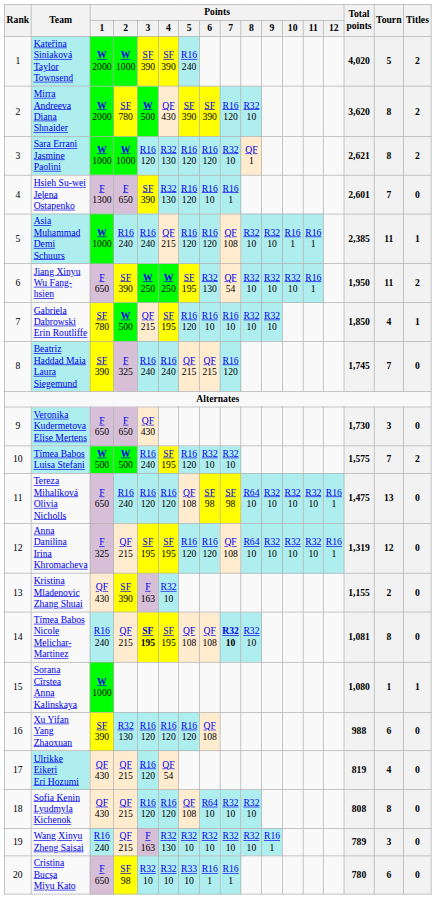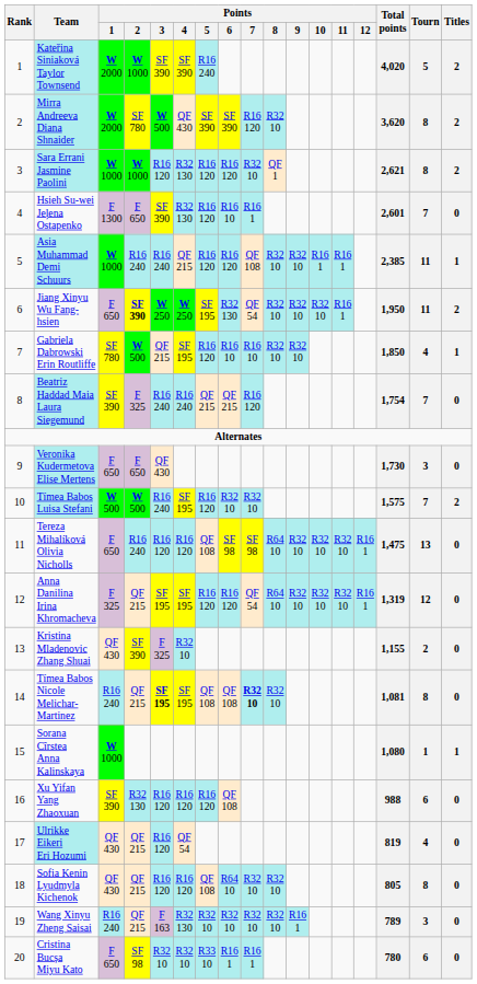 <table class="wikitable nowrap" style=font-size:90%;text-align:center>
 <tr>
 <th rowspan=2>Rank</th>
 <th rowspan=2>Team</th>
 <th colspan=12>Points</th>
 <th rowspan=2>Total<br>points</th>
 <th rowspan=2>Tourn</th>
 <th rowspan=2>Titles</th>
 </tr>
 <tr>
 <th width=25>1</th>
 <th width=25>2</th>
 <th width=25>3</th>
 <th width=25>4</th>
 <th width=25>5</th>
 <th width=25>6</th>
 <th width=25>7</th>
 <th width=25>8</th>
 <th width=25>9</th>
 <th width=25>10</th>
 <th width=25>11</th>
 <th width=25>12</th>
 </tr>
 <tr>
 <td>1</td>
 <td align=left bgcolor=afeeee> <a href='#'>Kateřina Siniaková</a> <br> <a href='#'>Taylor Townsend</a></td>
 <td bgcolor=lime><strong><a href='#'>W</a></strong><br>2000</td>
 <td bgcolor=lime><strong><a href='#'>W</a></strong><br>1000</td>
 <td bgcolor=yellow><a href='#'>SF</a><br>390</td>
 <td bgcolor=yellow><a href='#'>SF</a><br>390</td>
 <td bgcolor=afeeee><a href='#'>R16</a><br>240</td>
 <td></td>
 <td></td>
 <td></td>
 <td></td>
 <td></td>
 <td></td>
 <td></td>
 <th>4,020</th>
 <th>5</th>
 <th>2</th>
 </tr>
 <tr>
 <td>2</td>
 <td align=left bgcolor=afeeee> <a href='#'>Mirra Andreeva</a> <br> <a href='#'>Diana Shnaider</a></td>
 <td bgcolor=lime><strong><a href='#'>W</a></strong><br>2000</td>
 <td bgcolor=yellow><a href='#'>SF</a><br>780</td>
 <td bgcolor=lime><strong><a href='#'>W</a></strong><br>500</td>
 <td bgcolor=ffebcd><a href='#'>QF</a><br>430</td>
 <td bgcolor=yellow><a href='#'>SF</a><br>390</td>
 <td bgcolor=yellow><a href='#'>SF</a><br>390</td>
 <td bgcolor=afeeee><a href='#'>R16</a><br>120</td>
 <td bgcolor=afeeee><a href='#'>R32</a><br>10</td>
 <td></td>
 <td></td>
 <td></td>
 <td></td>
 <th>3,620</th>
 <th>8</th>
 <th>2</th>
 </tr>
 <tr>
 <td>3</td>
 <td align=left bgcolor=afeeee> <a href='#'>Sara Errani</a> <br> <a href='#'>Jasmine Paolini</a></td>
 <td bgcolor=lime><strong><a href='#'>W</a></strong><br>1000</td>
 <td bgcolor=lime><strong><a href='#'>W</a></strong><br>1000</td>
 <td bgcolor=afeeee><a href='#'>R16</a><br>120</td>
 <td bgcolor=afeeee><a href='#'>R32</a><br>130</td>
 <td bgcolor=afeeee><a href='#'>R16</a><br>120</td>
 <td bgcolor=afeeee><a href='#'>R16</a><br>120</td>
 <td bgcolor=afeeee><a href='#'>R32</a><br>10</td>
 <td bgcolor=ffebcd><a href='#'>QF</a><br>1</td>
 <td></td>
 <td></td>
 <td></td>
 <td></td>
 <th>2,621</th>
 <th>8</th>
 <th>2</th>
 </tr>
 <tr>
 <td>4</td>
 <td align=left> <a href='#'>Hsieh Su-wei</a> <br> <a href='#'>Jeļena Ostapenko</a></td>
 <td bgcolor=thistle><a href='#'>F</a><br>1300</td>
 <td bgcolor=thistle><a href='#'>F</a><br>650</td>
 <td bgcolor=yellow><a href='#'>SF</a><br>390</td>
 <td bgcolor=afeeee><a href='#'>R32</a><br>130</td>
 <td bgcolor=afeeee><a href='#'>R16</a><br>120</td>
 <td bgcolor=afeeee><a href='#'>R16</a><br>10</td>
 <td bgcolor=afeeee><a href='#'>R16</a><br>1</td>
 <td></td>
 <td></td>
 <td></td>
 <td></td>
 <td></td>
 <th>2,601</th>
 <th>7</th>
 <th>0</th>
 </tr>
 <tr>
 <td>5</td>
 <td align=left bgcolor=afeeee> <a href='#'>Asia Muhammad</a> <br> <a href='#'>Demi Schuurs</a></td>
 <td bgcolor=lime><strong><a href='#'>W</a></strong><br>1000</td>
 <td bgcolor=afeeee><a href='#'>R16</a><br>240</td>
 <td bgcolor=afeeee><a href='#'>R16</a><br>240</td>
 <td bgcolor=ffebcd><a href='#'>QF</a><br>215</td>
 <td bgcolor=afeeee><a href='#'>R16</a><br>120</td>
 <td bgcolor=afeeee><a href='#'>R16</a><br>120</td>
 <td bgcolor=ffebcd><a href='#'>QF</a><br>108</td>
 <td bgcolor=afeeee><a href='#'>R32</a><br>10</td>
 <td bgcolor=afeeee><a href='#'>R32</a><br>10</td>
 <td bgcolor=afeeee><a href='#'>R16</a><br>1</td>
 <td bgcolor=afeeee><a href='#'>R16</a><br>1</td>
 <td></td>
 <th>2,385</th>
 <th>11</th>
 <th>1</th>
 </tr>
 <tr>
 <td>6</td>
 <td align=left> <a href='#'>Jiang Xinyu</a> <br> <a href='#'>Wu Fang-hsien</a></td>
 <td bgcolor=thistle><a href='#'>F</a><br>650</td>
-<td bgcolor=yellow><a href='#'>SF</a><br>390</td>
+<td bgcolor=yellow><strong><a href='#'>SF</a><br>390</strong></td>
 <td bgcolor=lime><strong><a href='#'>W</a></strong><br>250</td>
 <td bgcolor=lime><strong><a href='#'>W</a></strong><br>250</td>
 <td bgcolor=yellow><a href='#'>SF</a><br>195</td>
 <td bgcolor=afeeee><a href='#'>R32</a><br>130</td>
 <td bgcolor=ffebcd><a href='#'>QF</a><br>54</td>
 <td bgcolor=afeeee><a href='#'>R32</a><br>10</td>
 <td bgcolor=afeeee><a href='#'>R32</a><br>10</td>
 <td bgcolor=afeeee><a href='#'>R32</a><br>10</td>
 <td bgcolor=afeeee><a href='#'>R16</a><br>1</td>
 <td></td>
 <th>1,950</th>
 <th>11</th>
 <th>2</th>
 </tr>
 <tr>
 <td>7</td>
 <td align=left> <a href='#'>Gabriela Dabrowski</a> <br> <a href='#'>Erin Routliffe</a></td>
 <td bgcolor=yellow><a href='#'>SF</a><br>780</td>
 <td bgcolor=lime><strong><a href='#'>W</a></strong><br>500</td>
 <td bgcolor=ffebcd><a href='#'>QF</a><br>215</td>
 <td bgcolor=yellow><a href='#'>SF</a><br>195</td>
 <td bgcolor=afeeee><a href='#'>R16</a><br>120</td>
 <td bgcolor=afeeee><a href='#'>R16</a><br>10</td>
 <td bgcolor=afeeee><a href='#'>R16</a><br>10</td>
 <td bgcolor=afeeee><a href='#'>R32</a><br>10</td>
 <td bgcolor=afeeee><a href='#'>R32</a><br>10</td>
 <td></td>
 <td></td>
 <td></td>
 <th>1,850</th>
 <th>4</th>
 <th>1</th>
 </tr>
 <tr>
 <td>8</td>
 <td align=left bgcolor=afeeee> <a href='#'>Beatriz Haddad Maia</a> <br> <a href='#'>Laura Siegemund</a></td>
 <td bgcolor=yellow><a href='#'>SF</a><br>390</td>
 <td bgcolor=thistle><a href='#'>F</a><br>325</td>
 <td bgcolor=afeeee><a href='#'>R16</a><br>240</td>
 <td bgcolor=afeeee><a href='#'>R16</a><br>240</td>
 <td bgcolor=ffebcd><a href='#'>QF</a><br>215</td>
 <td bgcolor=ffebcd><a href='#'>QF</a><br>215</td>
 <td bgcolor=afeeee><a href='#'>R16</a><br>120</td>
 <td></td>
 <td></td>
 <td></td>
 <td></td>
 <td></td>
-<th>1,745</th>
+<th>1,754</th>
 <th>7</th>
 <th>0</th>
 </tr>
 <tr>
 <td colspan=17><strong>Alternates</strong></td>
 </tr>
 <tr>
 <td>9</td>
 <td align=left bgcolor=afeeee> <a href='#'>Veronika Kudermetova</a> <br> <a href='#'>Elise Mertens</a></td>
 <td bgcolor=thistle><a href='#'>F</a><br>650</td>
 <td bgcolor=thistle><a href='#'>F</a><br>650</td>
 <td bgcolor=ffebcd><a href='#'>QF</a><br>430</td>
 <td></td>
 <td></td>
 <td></td>
 <td></td>
 <td></td>
 <td></td>
 <td></td>
 <td></td>
 <td></td>
 <th>1,730</th>
 <th>3</th>
 <th>0</th>
 </tr>
 <tr>
 <td>10</td>
 <td align=left bgcolor=afeeee> <a href='#'>Tímea Babos</a> <br> <a href='#'>Luisa Stefani</a></td>
 <td bgcolor=lime><strong><a href='#'>W</a></strong><br>500</td>
 <td bgcolor=lime><strong><a href='#'>W</a></strong><br>500</td>
 <td bgcolor=afeeee><a href='#'>R16</a><br>240</td>
 <td bgcolor=yellow><a href='#'>SF</a><br>195</td>
 <td bgcolor=afeeee><a href='#'>R16</a><br>120</td>
 <td bgcolor=afeeee><a href='#'>R32</a><br>10</td>
 <td bgcolor=afeeee><a href='#'>R32</a><br>10</td>
 <td></td>
 <td></td>
 <td></td>
 <td></td>
 <td></td>
 <th>1,575</th>
 <th>7</th>
 <th>2</th>
 </tr>
 <tr>
 <td>11</td>
 <td align=left> <a href='#'>Tereza Mihalíková</a> <br> <a href='#'>Olivia Nicholls</a></td>
 <td bgcolor=thistle><a href='#'>F</a><br>650</td>
 <td bgcolor=afeeee><a href='#'>R16</a><br>240</td>
 <td bgcolor=afeeee><a href='#'>R16</a><br>120</td>
 <td bgcolor=afeeee><a href='#'>R16</a><br>120</td>
 <td bgcolor=ffebcd><a href='#'>QF</a><br>108</td>
 <td bgcolor=yellow><a href='#'>SF</a><br>98</td>
 <td bgcolor=yellow><a href='#'>SF</a><br>98</td>
 <td bgcolor=afeeee><a href='#'>R64</a><br>10</td>
 <td bgcolor=afeeee><a href='#'>R32</a><br>10</td>
 <td bgcolor=afeeee><a href='#'>R32</a><br>10</td>
 <td bgcolor=afeeee><a href='#'>R32</a><br>10</td>
 <td bgcolor=afeeee><a href='#'>R16</a><br>1</td>
 <th>1,475</th>
 <th>13</th>
 <th>0</th>
 </tr>
 <tr>
 <td>12</td>
 <td align=left> <a href='#'>Anna Danilina</a> <br> <a href='#'>Irina Khromacheva</a></td>
 <td bgcolor=thistle><a href='#'>F</a><br>325</td>
 <td bgcolor=ffebcd><a href='#'>QF</a><br>215</td>
 <td bgcolor=yellow><a href='#'>SF</a><br>195</td>
 <td bgcolor=yellow><a href='#'>SF</a><br>195</td>
 <td bgcolor=afeeee><a href='#'>R16</a><br>120</td>
 <td bgcolor=afeeee><a href='#'>R16</a><br>120</td>
-<td bgcolor=ffebcd><a href='#'>QF</a><br>108</td>
+<td bgcolor=ffebcd><a href='#'>QF</a><br>54</td>
 <td bgcolor=afeeee><a href='#'>R64</a><br>10</td>
 <td bgcolor=afeeee><a href='#'>R32</a><br>10</td>
 <td bgcolor=afeeee><a href='#'>R32</a><br>10</td>
 <td bgcolor=afeeee><a href='#'>R32</a><br>10</td>
 <td bgcolor=afeeee><a href='#'>R16</a><br>1</td>
 <th>1,319</th>
 <th>12</th>
 <th>0</th>
 </tr>
 <tr>
 <td>13</td>
 <td align=left> <a href='#'>Kristina Mladenovic</a> <br> <a href='#'>Zhang Shuai</a></td>
 <td bgcolor=ffebcd><a href='#'>QF</a><br>430</td>
 <td bgcolor=yellow><a href='#'>SF</a><br>390</td>
-<td bgcolor=thistle><a href='#'>F</a><br>163</td>
+<td bgcolor=thistle><a href='#'>F</a><br>325</td>
 <td bgcolor=afeeee><a href='#'>R32</a><br>10</td>
 <td></td>
 <td></td>
 <td></td>
 <td></td>
 <td></td>
 <td></td>
 <td></td>
 <td></td>
 <th>1,155</th>
 <th>2</th>
 <th>0</th>
 </tr>
 <tr>
 <td>14</td>
 <td align=left> <a href='#'>Tímea Babos</a> <br> <a href='#'>Nicole Melichar-Martinez</a></td>
 <td bgcolor=afeeee><a href='#'>R16</a><br>240</td>
 <td bgcolor=ffebcd><a href='#'>QF</a><br>215</td>
 <td bgcolor=yellow><strong><a href='#'>SF</a><br>195</strong></td>
 <td bgcolor=yellow><a href='#'>SF</a><br>195</td>
 <td bgcolor=ffebcd><a href='#'>QF</a><br>108</td>
 <td bgcolor=ffebcd><a href='#'>QF</a><br>108</td>
 <td bgcolor=afeeee><strong><a href='#'>R32</a><br>10</strong></td>
 <td bgcolor=afeeee><a href='#'>R32</a><br>10</td>
 <td></td>
 <td></td>
 <td></td>
 <td></td>
 <th>1,081</th>
 <th>8</th>
 <th>0</th>
 </tr>
 <tr>
 <td>15</td>
 <td align=left> <a href='#'>Sorana Cîrstea</a> <br> <a href='#'>Anna Kalinskaya</a></td>
 <td bgcolor=lime><strong><a href='#'>W</a></strong><br>1000</td>
 <td></td>
 <td></td>
 <td></td>
 <td></td>
 <td></td>
 <td></td>
 <td></td>
 <td></td>
 <td></td>
 <td></td>
 <td></td>
 <th>1,080</th>
 <th>1</th>
 <th>1</th>
 </tr>
 <tr>
 <td>16</td>
 <td align=left> <a href='#'>Xu Yifan</a> <br> <a href='#'>Yang Zhaoxuan</a></td>
 <td bgcolor=yellow><a href='#'>SF</a><br>390</td>
 <td bgcolor=afeeee><a href='#'>R32</a><br>130</td>
 <td bgcolor=afeeee><a href='#'>R16</a><br>120</td>
 <td bgcolor=afeeee><a href='#'>R16</a><br>120</td>
 <td bgcolor=afeeee><a href='#'>R16</a><br>120</td>
 <td bgcolor=ffebcd><a href='#'>QF</a><br>108</td>
 <td></td>
 <td></td>
 <td></td>
 <td></td>
 <td></td>
 <td></td>
 <th>988</th>
 <th>6</th>
 <th>0</th>
 </tr>
 <tr>
 <td>17</td>
 <td align=left bgcolor=afeeee> <a href='#'>Ulrikke Eikeri</a> <br> <a href='#'>Eri Hozumi</a></td>
 <td bgcolor=ffebcd><a href='#'>QF</a><br>430</td>
 <td bgcolor=ffebcd><a href='#'>QF</a><br>215</td>
 <td bgcolor=afeeee><a href='#'>R16</a><br>120</td>
 <td bgcolor=ffebcd><a href='#'>QF</a><br>54</td>
 <td></td>
 <td></td>
 <td></td>
 <td></td>
 <td></td>
 <td></td>
 <td></td>
 <td></td>
 <th>819</th>
 <th>4</th>
 <th>0</th>
 </tr>
 <tr>
 <td>18</td>
 <td align=left> <a href='#'>Sofia Kenin</a> <br> <a href='#'>Lyudmyla Kichenok</a></td>
 <td bgcolor=ffebcd><a href='#'>QF</a><br>430</td>
 <td bgcolor=ffebcd><a href='#'>QF</a><br>215</td>
 <td bgcolor=afeeee><a href='#'>R16</a><br>120</td>
 <td bgcolor=afeeee><a href='#'>R16</a><br>120</td>
 <td bgcolor=ffebcd><a href='#'>QF</a><br>108</td>
 <td bgcolor=afeeee><a href='#'>R64</a><br>10</td>
 <td bgcolor=afeeee><a href='#'>R32</a><br>10</td>
 <td bgcolor=afeeee><a href='#'>R32</a><br>10</td>
 <td></td>
 <td></td>
 <td></td>
 <td></td>
-<th>808</th>
+<th>805</th>
 <th>8</th>
 <th>0</th>
 </tr>
 <tr>
 <td>19</td>
 <td align=left> <a href='#'>Wang Xinyu</a> <br> <a href='#'>Zheng Saisai</a></td>
 <td bgcolor=afeeee><a href='#'>R16</a><br>240</td>
 <td bgcolor=ffebcd><a href='#'>QF</a><br>215</td>
 <td bgcolor=thistle><a href='#'>F</a><br>163</td>
 <td bgcolor=afeeee><a href='#'>R32</a><br>130</td>
 <td bgcolor=afeeee><a href='#'>R32</a><br>10</td>
 <td bgcolor=afeeee><a href='#'>R32</a><br>10</td>
 <td bgcolor=afeeee><a href='#'>R32</a><br>10</td>
 <td bgcolor=afeeee><a href='#'>R32</a><br>10</td>
 <td bgcolor=afeeee><a href='#'>R16</a><br>1</td>
 <td></td>
 <td></td>
 <td></td>
 <th>789</th>
 <th>3</th>
 <th>0</th>
 </tr>
 <tr>
 <td>20</td>
 <td align=left> <a href='#'>Cristina Bucșa</a> <br> <a href='#'>Miyu Kato</a></td>
 <td bgcolor=thistle><a href='#'>F</a><br>650</td>
 <td bgcolor=yellow><a href='#'>SF</a><br>98</td>
 <td bgcolor=afeeee><a href='#'>R32</a><br>10</td>
 <td bgcolor=afeeee><a href='#'>R32</a><br>10</td>
 <td bgcolor=afeeee><a href='#'>R33</a><br>10</td>
 <td bgcolor=afeeee><a href='#'>R16</a><br>1</td>
 <td bgcolor=afeeee><a href='#'>R16</a><br>1</td>
 <td></td>
 <td></td>
 <td></td>
 <td></td>
 <td></td>
 <th>780</th>
 <th>6</th>
 <th>0</th>
 </tr>
 </table>
